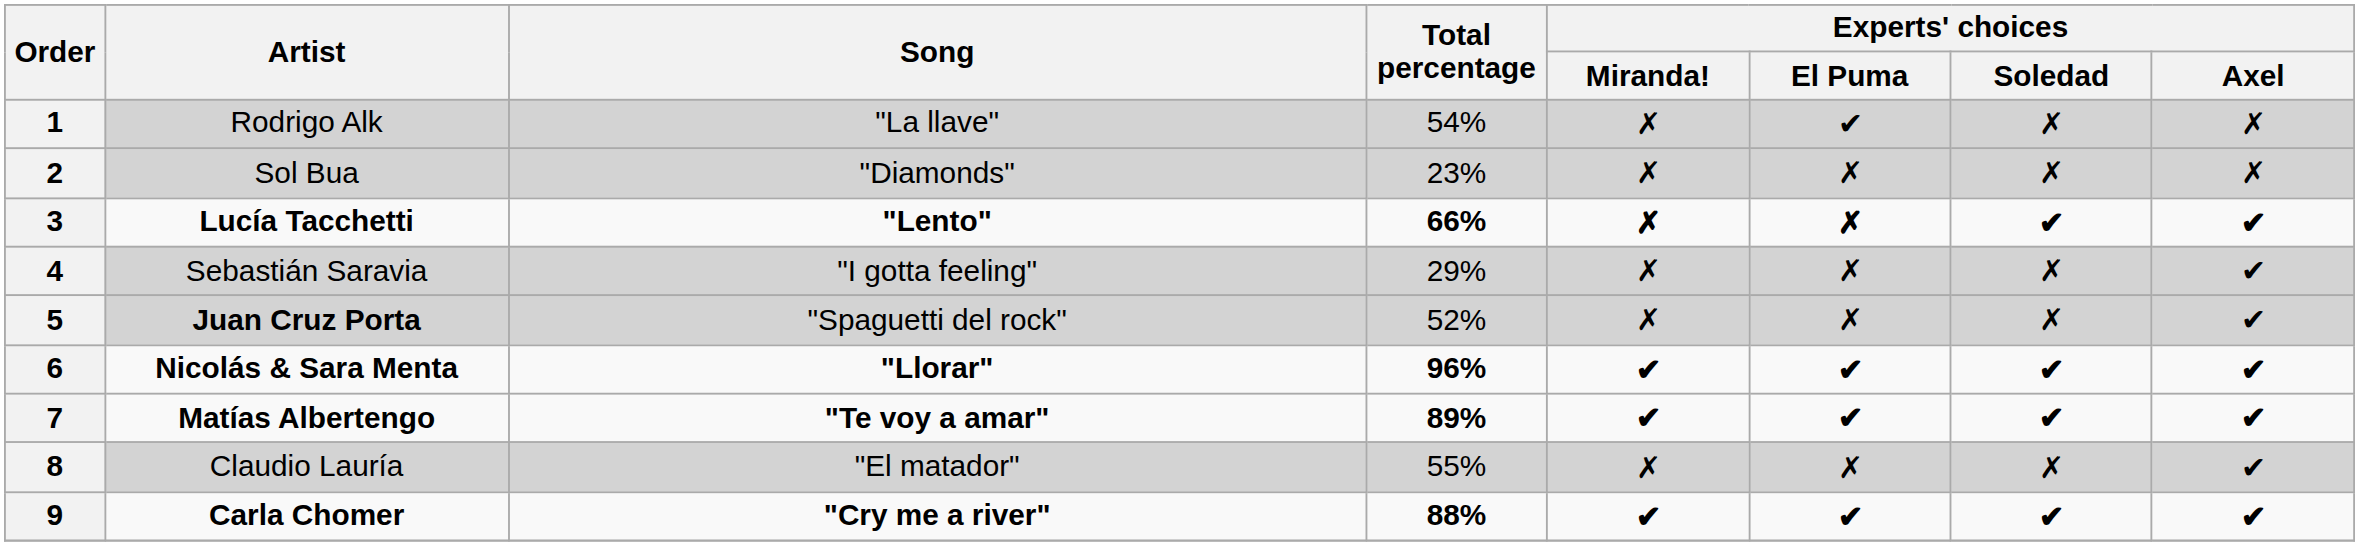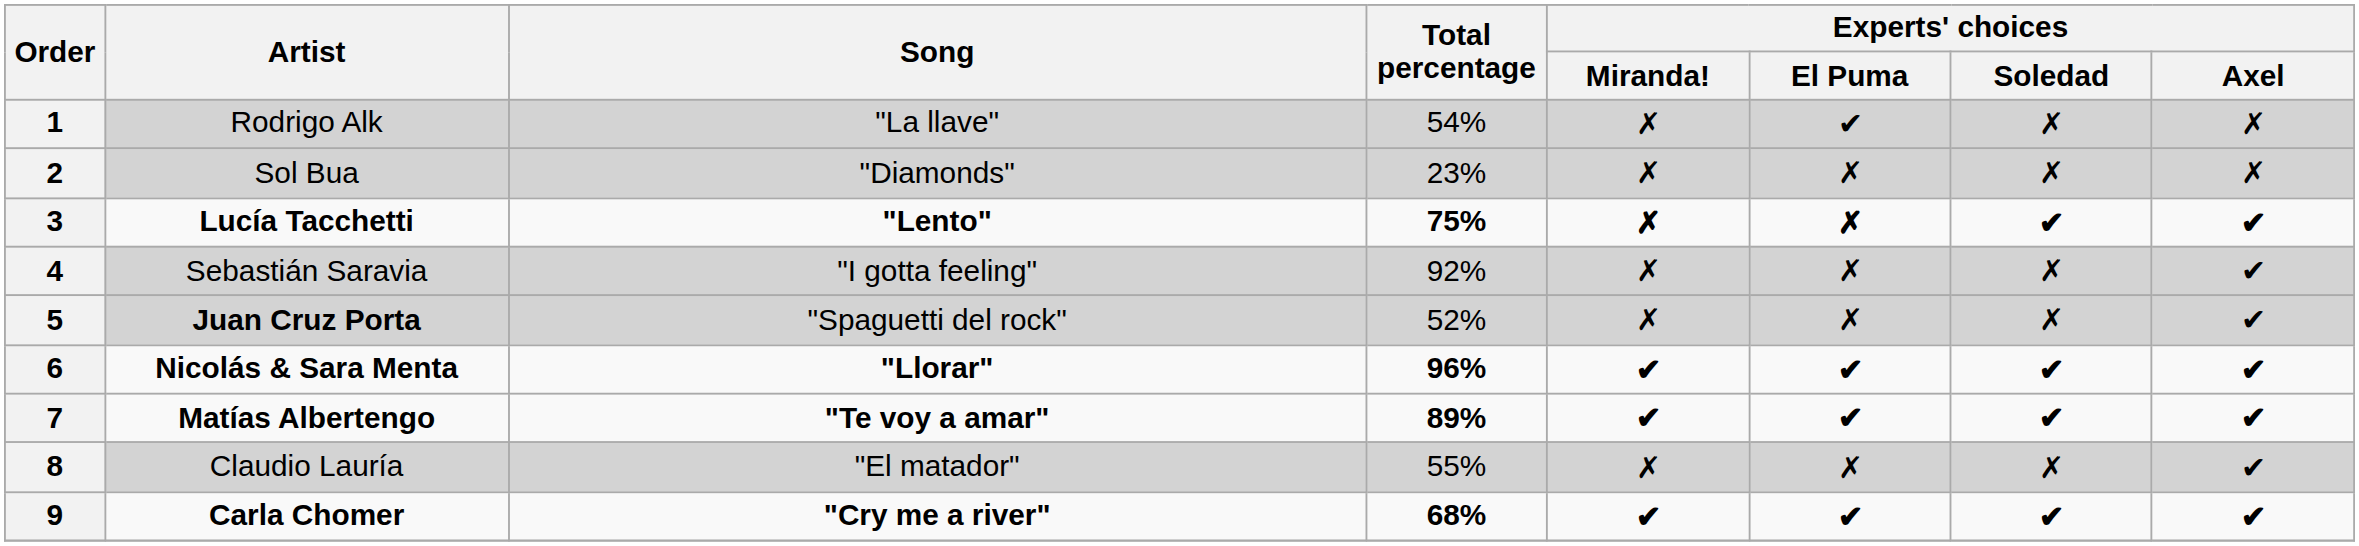 <table class="wikitable" style="text-align:center; width:100%;">
 <tr>
 <th scope="col" rowspan="2" style="width:03%;">Order</th>
 <th scope="col" rowspan="2" style="width:16%;">Artist</th>
 <th scope="col" rowspan="2" style="width:34%;">Song</th>
 <th scope="col" rowspan="2" style="width:05%;">Total percentage</th>
 <th scope="col" colspan="4" style="width:24%;">Experts' choices</th>
 </tr>
 <tr>
 <th style="width:08%;">Miranda!</th>
 <th style="width:08%;">El Puma</th>
 <th style="width:08%;">Soledad</th>
 <th style="width:08%;">Axel</th>
 </tr>
 <tr bgcolor=lightgray>
 <th>1</th>
 <td>Rodrigo Alk</td>
 <td>"La llave"</td>
 <td>54%</td>
 <td>✗</td>
 <td>✔</td>
 <td>✗</td>
 <td>✗</td>
 </tr>
 <tr bgcolor=lightgray>
 <th>2</th>
 <td>Sol Bua</td>
 <td>"Diamonds"</td>
 <td>23%</td>
 <td>✗</td>
 <td>✗</td>
 <td>✗</td>
 <td>✗</td>
 </tr>
 <tr>
 <th>3</th>
 <td><strong>Lucía Tacchetti</strong></td>
 <td><strong>"Lento"</strong></td>
-<td><strong>66%</strong></td>
+<td><strong>75%</strong></td>
 <td><strong>✗</strong></td>
 <td><strong>✗</strong></td>
 <td><strong>✔</strong></td>
 <td><strong>✔</strong></td>
 </tr>
 <tr bgcolor=lightgray>
 <th>4</th>
 <td>Sebastián Saravia</td>
 <td>"I gotta feeling"</td>
-<td>29%</td>
+<td>92%</td>
 <td>✗</td>
 <td>✗</td>
 <td>✗</td>
 <td>✔</td>
 </tr>
 <tr bgcolor=lightgray>
 <th>5</th>
 <td><strong>Juan Cruz Porta</strong></td>
 <td>"Spaguetti del rock"</td>
 <td>52%</td>
 <td>✗</td>
 <td>✗</td>
 <td>✗</td>
 <td>✔</td>
 </tr>
 <tr>
 <th>6</th>
 <td><strong>Nicolás & Sara Menta</strong></td>
 <td><strong>"Llorar"</strong></td>
 <td><strong>96%</strong></td>
 <td><strong>✔</strong></td>
 <td><strong>✔</strong></td>
 <td><strong>✔</strong></td>
 <td><strong>✔</strong></td>
 </tr>
 <tr>
 <th>7</th>
 <td><strong>Matías Albertengo</strong></td>
 <td><strong>"Te voy a amar"</strong></td>
 <td><strong>89%</strong></td>
 <td><strong>✔</strong></td>
 <td><strong>✔</strong></td>
 <td><strong>✔</strong></td>
 <td><strong>✔</strong></td>
 </tr>
 <tr bgcolor=lightgray>
 <th>8</th>
 <td>Claudio Lauría</td>
 <td>"El matador"</td>
 <td>55%</td>
 <td>✗</td>
 <td>✗</td>
 <td>✗</td>
 <td>✔</td>
 </tr>
 <tr>
 <th>9</th>
 <td><strong>Carla Chomer</strong></td>
 <td><strong>"Cry me a river"</strong></td>
-<td><strong>88%</strong></td>
+<td><strong>68%</strong></td>
 <td><strong>✔</strong></td>
 <td><strong>✔</strong></td>
 <td><strong>✔</strong></td>
 <td><strong>✔</strong></td>
 </tr>
 <tr>
 </tr>
 </table>
